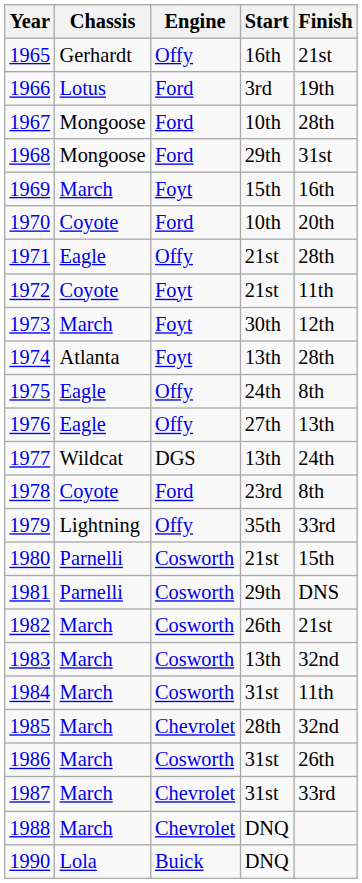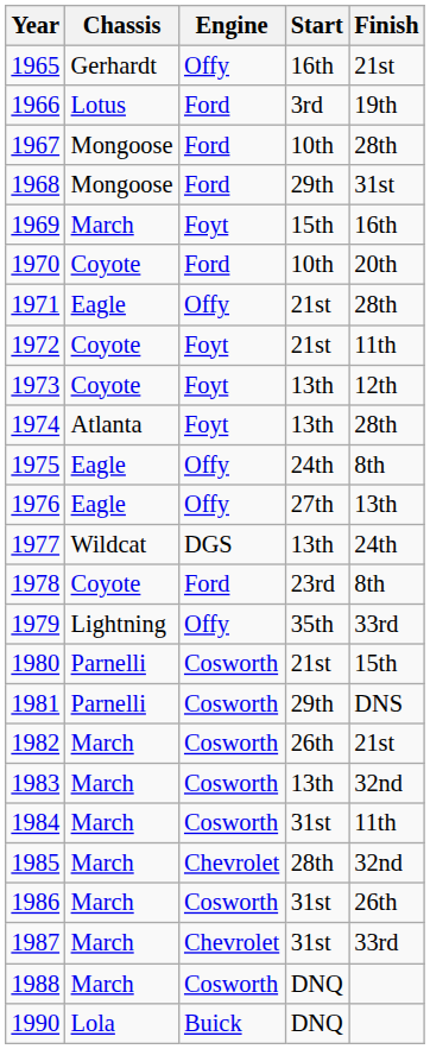 <table class="wikitable" style="font-size: 95%;">
 <tr>
 <th>Year</th>
 <th>Chassis</th>
 <th>Engine</th>
 <th>Start</th>
 <th>Finish</th>
 </tr>
 <tr>
 <td><a href='#'>1965</a></td>
 <td>Gerhardt</td>
 <td><a href='#'>Offy</a></td>
 <td>16th</td>
 <td>21st</td>
 </tr>
 <tr>
 <td><a href='#'>1966</a></td>
 <td><a href='#'>Lotus</a></td>
 <td><a href='#'>Ford</a></td>
 <td>3rd</td>
 <td>19th</td>
 </tr>
 <tr>
 <td><a href='#'>1967</a></td>
 <td>Mongoose</td>
 <td><a href='#'>Ford</a></td>
 <td>10th</td>
 <td>28th</td>
 </tr>
 <tr>
 <td><a href='#'>1968</a></td>
 <td>Mongoose</td>
 <td><a href='#'>Ford</a></td>
 <td>29th</td>
 <td>31st</td>
 </tr>
 <tr>
 <td><a href='#'>1969</a></td>
 <td><a href='#'>March</a></td>
 <td><a href='#'>Foyt</a></td>
 <td>15th</td>
 <td>16th</td>
 </tr>
 <tr>
 <td><a href='#'>1970</a></td>
 <td><a href='#'>Coyote</a></td>
 <td><a href='#'>Ford</a></td>
 <td>10th</td>
 <td>20th</td>
 </tr>
 <tr>
 <td><a href='#'>1971</a></td>
 <td><a href='#'>Eagle</a></td>
 <td><a href='#'>Offy</a></td>
 <td>21st</td>
 <td>28th</td>
 </tr>
 <tr>
 <td><a href='#'>1972</a></td>
 <td><a href='#'>Coyote</a></td>
 <td><a href='#'>Foyt</a></td>
 <td>21st</td>
 <td>11th</td>
 </tr>
 <tr>
 <td><a href='#'>1973</a></td>
-<td><a href='#'>March</a></td>
+<td><a href='#'>Coyote</a></td>
 <td><a href='#'>Foyt</a></td>
-<td>30th</td>
+<td>13th</td>
 <td>12th</td>
 </tr>
 <tr>
 <td><a href='#'>1974</a></td>
 <td>Atlanta</td>
 <td><a href='#'>Foyt</a></td>
 <td>13th</td>
 <td>28th</td>
 </tr>
 <tr>
 <td><a href='#'>1975</a></td>
 <td><a href='#'>Eagle</a></td>
 <td><a href='#'>Offy</a></td>
 <td>24th</td>
 <td>8th</td>
 </tr>
 <tr>
 <td><a href='#'>1976</a></td>
 <td><a href='#'>Eagle</a></td>
 <td><a href='#'>Offy</a></td>
 <td>27th</td>
 <td>13th</td>
 </tr>
 <tr>
 <td><a href='#'>1977</a></td>
 <td>Wildcat</td>
 <td>DGS</td>
 <td>13th</td>
 <td>24th</td>
 </tr>
 <tr>
 <td><a href='#'>1978</a></td>
 <td><a href='#'>Coyote</a></td>
 <td><a href='#'>Ford</a></td>
 <td>23rd</td>
 <td>8th</td>
 </tr>
 <tr>
 <td><a href='#'>1979</a></td>
 <td>Lightning</td>
 <td><a href='#'>Offy</a></td>
 <td>35th</td>
 <td>33rd</td>
 </tr>
 <tr>
 <td><a href='#'>1980</a></td>
 <td><a href='#'>Parnelli</a></td>
 <td><a href='#'>Cosworth</a></td>
 <td>21st</td>
 <td>15th</td>
 </tr>
 <tr>
 <td><a href='#'>1981</a></td>
 <td><a href='#'>Parnelli</a></td>
 <td><a href='#'>Cosworth</a></td>
 <td>29th</td>
 <td>DNS</td>
 </tr>
 <tr>
 <td><a href='#'>1982</a></td>
 <td><a href='#'>March</a></td>
 <td><a href='#'>Cosworth</a></td>
 <td>26th</td>
 <td>21st</td>
 </tr>
 <tr>
 <td><a href='#'>1983</a></td>
 <td><a href='#'>March</a></td>
 <td><a href='#'>Cosworth</a></td>
 <td>13th</td>
 <td>32nd</td>
 </tr>
 <tr>
 <td><a href='#'>1984</a></td>
 <td><a href='#'>March</a></td>
 <td><a href='#'>Cosworth</a></td>
 <td>31st</td>
 <td>11th</td>
 </tr>
 <tr>
 <td><a href='#'>1985</a></td>
 <td><a href='#'>March</a></td>
 <td><a href='#'>Chevrolet</a></td>
 <td>28th</td>
 <td>32nd</td>
 </tr>
 <tr>
 <td><a href='#'>1986</a></td>
 <td><a href='#'>March</a></td>
 <td><a href='#'>Cosworth</a></td>
 <td>31st</td>
 <td>26th</td>
 </tr>
 <tr>
 <td><a href='#'>1987</a></td>
 <td><a href='#'>March</a></td>
 <td><a href='#'>Chevrolet</a></td>
 <td>31st</td>
 <td>33rd</td>
 </tr>
 <tr>
 <td><a href='#'>1988</a></td>
 <td><a href='#'>March</a></td>
-<td><a href='#'>Chevrolet</a></td>
+<td><a href='#'>Cosworth</a></td>
 <td>DNQ</td>
 <td></td>
 </tr>
 <tr>
 <td><a href='#'>1990</a></td>
 <td><a href='#'>Lola</a></td>
 <td><a href='#'>Buick</a></td>
 <td>DNQ</td>
 <td></td>
 </tr>
 </table>
